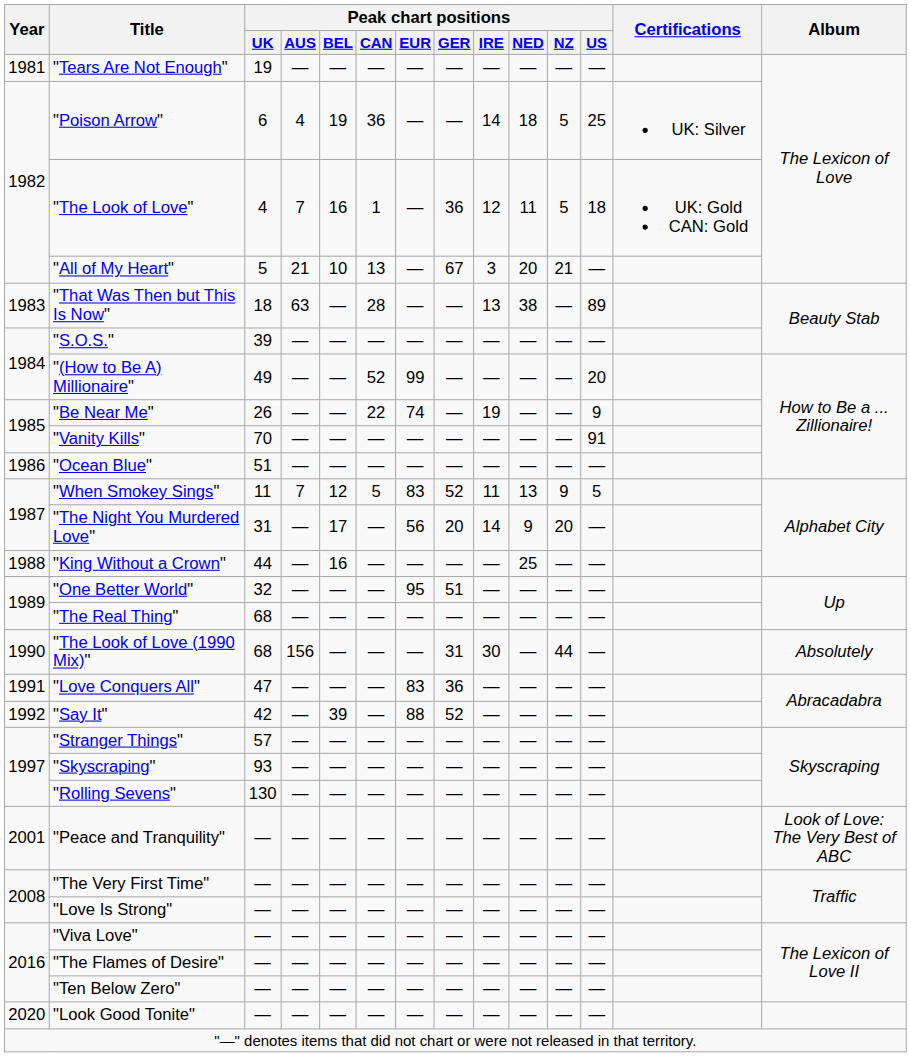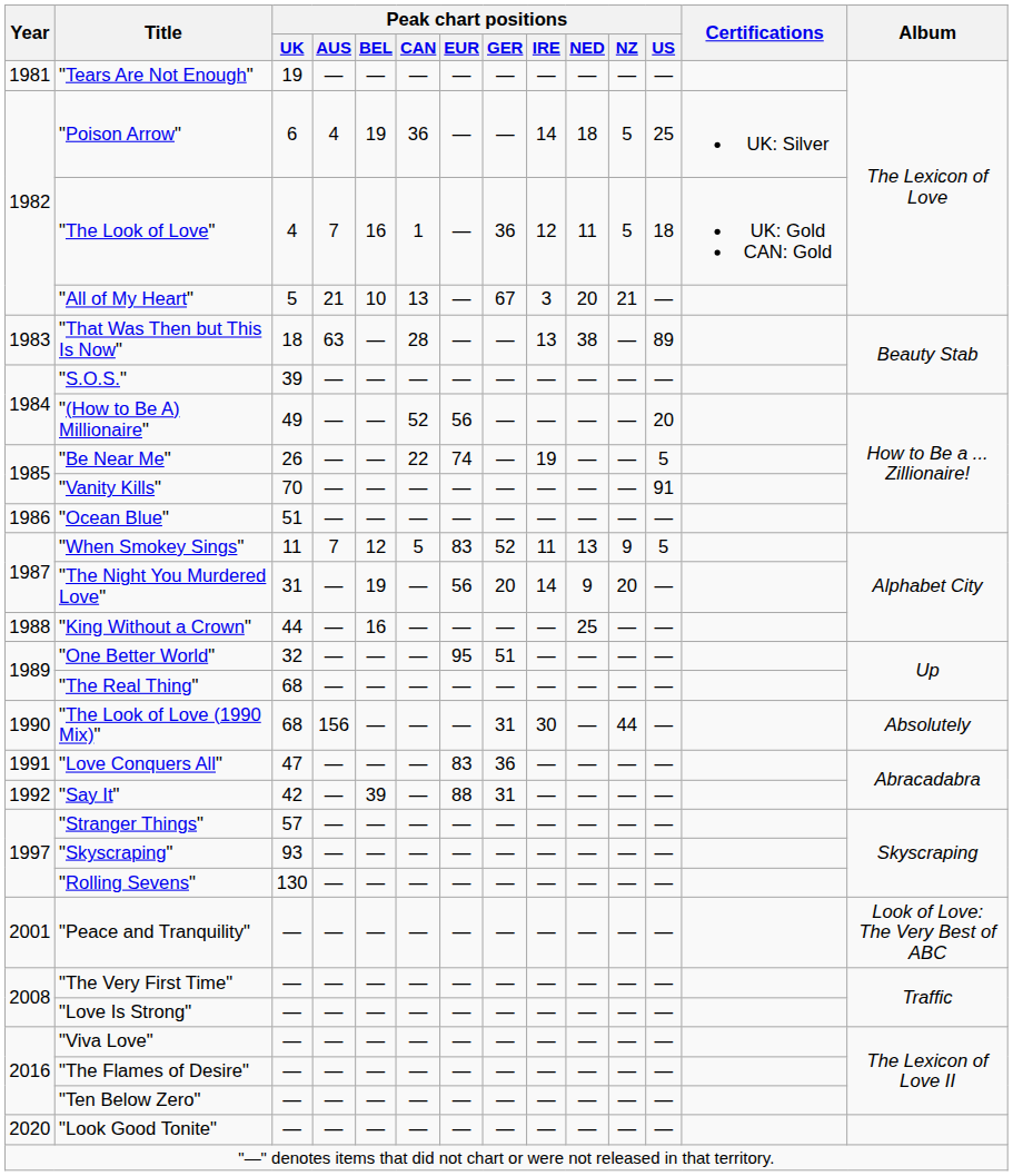 <table class="wikitable" style="text-align:center;">
 <tr>
 <th rowspan="2" style="width:2em;">Year</th>
 <th rowspan="2" style="width:15em;">Title</th>
 <th colspan="10">Peak chart positions</th>
 <th rowspan="2" style="width:10em;"><a href='#'>Certifications</a></th>
 <th rowspan="2" style="width:10em;">Album</th>
 </tr>
 <tr>
 <th style="width:2em;font-size:90%;"><a href='#'>UK</a><br></th>
 <th style="width:2em;font-size:90%;"><a href='#'>AUS</a><br></th>
 <th style="width:2em;font-size:90%;"><a href='#'>BEL</a><br></th>
 <th style="width:2em;font-size:90%;"><a href='#'>CAN</a><br></th>
 <th style="width:2em;font-size:90%;"><a href='#'>EUR</a><br></th>
 <th style="width:2em;font-size:90%;"><a href='#'>GER</a><br></th>
 <th style="width:2em;font-size:90%;"><a href='#'>IRE</a><br></th>
 <th style="width:2em;font-size:90%;"><a href='#'>NED</a><br></th>
 <th style="width:2em;font-size:90%;"><a href='#'>NZ</a><br></th>
 <th style="width:2em;font-size:90%;"><a href='#'>US</a><br></th>
 </tr>
 <tr>
 <td>1981</td>
 <td style="text-align:left;">"<a href='#'>Tears Are Not Enough</a>"</td>
 <td>19</td>
 <td>—</td>
 <td>—</td>
 <td>—</td>
 <td>—</td>
 <td>—</td>
 <td>—</td>
 <td>—</td>
 <td>—</td>
 <td>—</td>
 <td></td>
 <td rowspan="4"><em>The Lexicon of Love</em></td>
 </tr>
 <tr>
 <td rowspan="3">1982</td>
 <td style="text-align:left;">"<a href='#'>Poison Arrow</a>"</td>
 <td>6</td>
 <td>4</td>
 <td>19</td>
 <td>36</td>
 <td>—</td>
 <td>—</td>
 <td>14</td>
 <td>18</td>
 <td>5</td>
 <td>25</td>
 <td><br><ul><li>UK: Silver</li></ul></td>
 </tr>
 <tr>
 <td style="text-align:left;">"<a href='#'>The Look of Love</a>"</td>
 <td>4</td>
 <td>7</td>
 <td>16</td>
 <td>1</td>
 <td>—</td>
 <td>36</td>
 <td>12</td>
 <td>11</td>
 <td>5</td>
 <td>18</td>
 <td><br><ul><li>UK: Gold</li><li>CAN: Gold</li></ul></td>
 </tr>
 <tr>
 <td style="text-align:left;">"<a href='#'>All of My Heart</a>"</td>
 <td>5</td>
 <td>21</td>
 <td>10</td>
 <td>13</td>
 <td>—</td>
 <td>67</td>
 <td>3</td>
 <td>20</td>
 <td>21</td>
 <td>—</td>
 <td></td>
 </tr>
 <tr>
 <td>1983</td>
 <td style="text-align:left;">"<a href='#'>That Was Then but This Is Now</a>"</td>
 <td>18</td>
 <td>63</td>
 <td>—</td>
 <td>28</td>
 <td>—</td>
 <td>—</td>
 <td>13</td>
 <td>38</td>
 <td>—</td>
 <td>89</td>
 <td></td>
 <td rowspan="2"><em>Beauty Stab</em></td>
 </tr>
 <tr>
 <td rowspan="2">1984</td>
 <td style="text-align:left;">"<a href='#'>S.O.S.</a>"</td>
 <td>39</td>
 <td>—</td>
 <td>—</td>
 <td>—</td>
 <td>—</td>
 <td>—</td>
 <td>—</td>
 <td>—</td>
 <td>—</td>
 <td>—</td>
 <td></td>
 </tr>
 <tr>
 <td style="text-align:left;">"<a href='#'>(How to Be A) Millionaire</a>"</td>
 <td>49</td>
 <td>—</td>
 <td>—</td>
 <td>52</td>
-<td>99</td>
+<td>56</td>
 <td>—</td>
 <td>—</td>
 <td>—</td>
 <td>—</td>
 <td>20</td>
 <td></td>
 <td rowspan="4"><em>How to Be a ... Zillionaire!</em></td>
 </tr>
 <tr>
 <td rowspan="2">1985</td>
 <td style="text-align:left;">"<a href='#'>Be Near Me</a>"</td>
 <td>26</td>
 <td>—</td>
 <td>—</td>
 <td>22</td>
 <td>74</td>
 <td>—</td>
 <td>19</td>
 <td>—</td>
 <td>—</td>
-<td>9</td>
+<td>5</td>
 <td></td>
 </tr>
 <tr>
 <td style="text-align:left;">"<a href='#'>Vanity Kills</a>"</td>
 <td>70</td>
 <td>—</td>
 <td>—</td>
 <td>—</td>
 <td>—</td>
 <td>—</td>
 <td>—</td>
 <td>—</td>
 <td>—</td>
 <td>91</td>
 <td></td>
 </tr>
 <tr>
 <td>1986</td>
 <td style="text-align:left;">"<a href='#'>Ocean Blue</a>"</td>
 <td>51</td>
 <td>—</td>
 <td>—</td>
 <td>—</td>
 <td>—</td>
 <td>—</td>
 <td>—</td>
 <td>—</td>
 <td>—</td>
 <td>—</td>
 <td></td>
 </tr>
 <tr>
 <td rowspan="2">1987</td>
 <td style="text-align:left;">"<a href='#'>When Smokey Sings</a>"</td>
 <td>11</td>
 <td>7</td>
 <td>12</td>
 <td>5</td>
 <td>83</td>
 <td>52</td>
 <td>11</td>
 <td>13</td>
 <td>9</td>
 <td>5</td>
 <td></td>
 <td rowspan="3"><em>Alphabet City</em></td>
 </tr>
 <tr>
 <td style="text-align:left;">"<a href='#'>The Night You Murdered Love</a>"</td>
 <td>31</td>
 <td>—</td>
-<td>17</td>
+<td>19</td>
 <td>—</td>
 <td>56</td>
 <td>20</td>
 <td>14</td>
 <td>9</td>
 <td>20</td>
 <td>—</td>
 <td></td>
 </tr>
 <tr>
 <td>1988</td>
 <td style="text-align:left;">"<a href='#'>King Without a Crown</a>"</td>
 <td>44</td>
 <td>—</td>
 <td>16</td>
 <td>—</td>
 <td>—</td>
 <td>—</td>
 <td>—</td>
 <td>25</td>
 <td>—</td>
 <td>—</td>
 <td></td>
 </tr>
 <tr>
 <td rowspan="2">1989</td>
 <td style="text-align:left;">"<a href='#'>One Better World</a>"</td>
 <td>32</td>
 <td>—</td>
 <td>—</td>
 <td>—</td>
 <td>95</td>
 <td>51</td>
 <td>—</td>
 <td>—</td>
 <td>—</td>
 <td>—</td>
 <td></td>
 <td rowspan="2"><em>Up</em></td>
 </tr>
 <tr>
 <td style="text-align:left;">"<a href='#'>The Real Thing</a>"</td>
 <td>68</td>
 <td>—</td>
 <td>—</td>
 <td>—</td>
 <td>—</td>
 <td>—</td>
 <td>—</td>
 <td>—</td>
 <td>—</td>
 <td>—</td>
 <td></td>
 </tr>
 <tr>
 <td>1990</td>
 <td style="text-align:left;">"<a href='#'>The Look of Love (1990 Mix)</a>"</td>
 <td>68</td>
 <td>156</td>
 <td>—</td>
 <td>—</td>
 <td>—</td>
 <td>31</td>
 <td>30</td>
 <td>—</td>
 <td>44</td>
 <td>—</td>
 <td></td>
 <td><em>Absolutely</em></td>
 </tr>
 <tr>
 <td>1991</td>
 <td style="text-align:left;">"<a href='#'>Love Conquers All</a>"</td>
 <td>47</td>
 <td>—</td>
 <td>—</td>
 <td>—</td>
 <td>83</td>
 <td>36</td>
 <td>—</td>
 <td>—</td>
 <td>—</td>
 <td>—</td>
 <td></td>
 <td rowspan="2"><em>Abracadabra</em></td>
 </tr>
 <tr>
 <td>1992</td>
 <td style="text-align:left;">"<a href='#'>Say It</a>"</td>
 <td>42</td>
 <td>—</td>
 <td>39</td>
 <td>—</td>
 <td>88</td>
-<td>52</td>
+<td>31</td>
 <td>—</td>
 <td>—</td>
 <td>—</td>
 <td>—</td>
 <td></td>
 </tr>
 <tr>
 <td rowspan="3">1997</td>
 <td style="text-align:left;">"<a href='#'>Stranger Things</a>"</td>
 <td>57</td>
 <td>—</td>
 <td>—</td>
 <td>—</td>
 <td>—</td>
 <td>—</td>
 <td>—</td>
 <td>—</td>
 <td>—</td>
 <td>—</td>
 <td></td>
 <td rowspan="3"><em>Skyscraping</em></td>
 </tr>
 <tr>
 <td style="text-align:left;">"<a href='#'>Skyscraping</a>"</td>
 <td>93</td>
 <td>—</td>
 <td>—</td>
 <td>—</td>
 <td>—</td>
 <td>—</td>
 <td>—</td>
 <td>—</td>
 <td>—</td>
 <td>—</td>
 <td></td>
 </tr>
 <tr>
 <td style="text-align:left;">"<a href='#'>Rolling Sevens</a>"</td>
 <td>130</td>
 <td>—</td>
 <td>—</td>
 <td>—</td>
 <td>—</td>
 <td>—</td>
 <td>—</td>
 <td>—</td>
 <td>—</td>
 <td>—</td>
 <td></td>
 </tr>
 <tr>
 <td>2001</td>
 <td style="text-align:left;">"Peace and Tranquility"</td>
 <td>—</td>
 <td>—</td>
 <td>—</td>
 <td>—</td>
 <td>—</td>
 <td>—</td>
 <td>—</td>
 <td>—</td>
 <td>—</td>
 <td>—</td>
 <td></td>
 <td><em>Look of Love:<br>The Very Best of ABC</em></td>
 </tr>
 <tr>
 <td rowspan="2">2008</td>
 <td style="text-align:left;">"The Very First Time"</td>
 <td>—</td>
 <td>—</td>
 <td>—</td>
 <td>—</td>
 <td>—</td>
 <td>—</td>
 <td>—</td>
 <td>—</td>
 <td>—</td>
 <td>—</td>
 <td></td>
 <td rowspan="2"><em>Traffic</em></td>
 </tr>
 <tr>
 <td style="text-align:left;">"Love Is Strong"</td>
 <td>—</td>
 <td>—</td>
 <td>—</td>
 <td>—</td>
 <td>—</td>
 <td>—</td>
 <td>—</td>
 <td>—</td>
 <td>—</td>
 <td>—</td>
 <td></td>
 </tr>
 <tr>
 <td rowspan="3">2016</td>
 <td style="text-align:left;">"Viva Love"</td>
 <td>—</td>
 <td>—</td>
 <td>—</td>
 <td>—</td>
 <td>—</td>
 <td>—</td>
 <td>—</td>
 <td>—</td>
 <td>—</td>
 <td>—</td>
 <td></td>
 <td rowspan="3"><em>The Lexicon of Love II</em></td>
 </tr>
 <tr>
 <td style="text-align:left;">"The Flames of Desire"</td>
 <td>—</td>
 <td>—</td>
 <td>—</td>
 <td>—</td>
 <td>—</td>
 <td>—</td>
 <td>—</td>
 <td>—</td>
 <td>—</td>
 <td>—</td>
 <td></td>
 </tr>
 <tr>
 <td style="text-align:left;">"Ten Below Zero"</td>
 <td>—</td>
 <td>—</td>
 <td>—</td>
 <td>—</td>
 <td>—</td>
 <td>—</td>
 <td>—</td>
 <td>—</td>
 <td>—</td>
 <td>—</td>
 <td></td>
 </tr>
 <tr>
 <td>2020</td>
 <td style="text-align:left;">"Look Good Tonite"</td>
 <td>—</td>
 <td>—</td>
 <td>—</td>
 <td>—</td>
 <td>—</td>
 <td>—</td>
 <td>—</td>
 <td>—</td>
 <td>—</td>
 <td>—</td>
 <td></td>
 <td></td>
 </tr>
 <tr>
 <td colspan="15" style="font-size:90%">"—" denotes items that did not chart or were not released in that territory.</td>
 </tr>
 </table>
